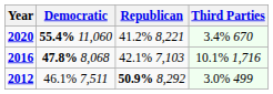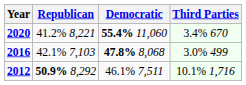 <table class="wikitable" style="font-size:95%;">
 <tr bgcolor=lightgrey>
 <th>Year</th>
+<th><a href='#'>Republican</a></th>
 <th><a href='#'>Democratic</a></th>
-<th><a href='#'>Republican</a></th>
 <th><a href='#'>Third Parties</a></th>
 </tr>
 <tr>
 <td style="text-align:center;" ><strong><a href='#'>2020</a></strong></td>
+<td style="text-align:center;" >41.2% <em>8,221</em></td>
 <td style="text-align:center;" ><strong>55.4%</strong> <em>11,060</em></td>
-<td style="text-align:center;" >41.2% <em>8,221</em></td>
 <td style="text-align:center; background:honeyDew;">3.4% <em>670</em></td>
 </tr>
 <tr>
 <td style="text-align:center;" ><strong><a href='#'>2016</a></strong></td>
+<td style="text-align:center;" >42.1% <em>7,103</em></td>
 <td style="text-align:center;" ><strong>47.8%</strong> <em>8,068</em></td>
-<td style="text-align:center;" >42.1% <em>7,103</em></td>
-<td style="text-align:center; background:honeyDew;">10.1% <em>1,716</em></td>
+<td style="text-align:center; background:honeyDew;">3.0% <em>499</em></td>
 </tr>
 <tr>
 <td style="text-align:center;" ><strong><a href='#'>2012</a></strong></td>
+<td style="text-align:center;" ><strong>50.9%</strong> <em>8,292</em></td>
 <td style="text-align:center;" >46.1% <em>7,511</em></td>
-<td style="text-align:center;" ><strong>50.9%</strong> <em>8,292</em></td>
-<td style="text-align:center; background:honeyDew;">3.0% <em>499</em></td>
+<td style="text-align:center; background:honeyDew;">10.1% <em>1,716</em></td>
 </tr>
 </table>
